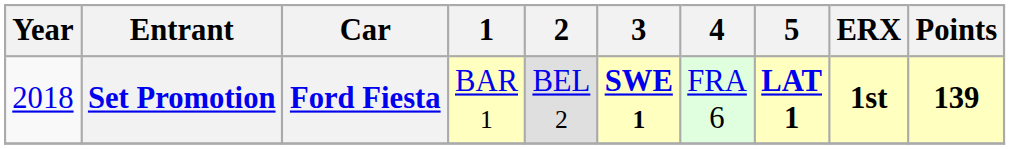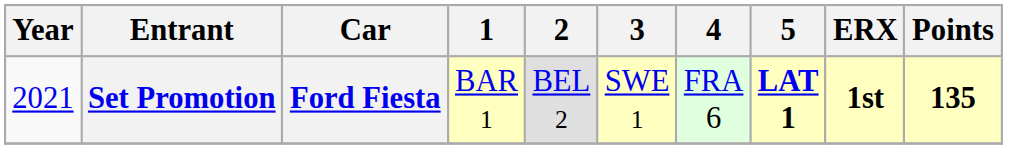 <table class="wikitable" border="1" style="text-align:center; font-size:90%;">
 <tr valign="top">
 <th>Year</th>
 <th>Entrant</th>
 <th>Car</th>
 <th>1</th>
 <th>2</th>
 <th>3</th>
 <th>4</th>
 <th>5</th>
 <th>ERX</th>
 <th>Points</th>
 </tr>
 <tr>
-<td><a href='#'>2018</a></td>
+<td><a href='#'>2021</a></td>
 <th><a href='#'>Set Promotion</a></th>
 <th><a href='#'>Ford Fiesta</a></th>
 <td style="background:#FFFFBF;"><a href='#'>BAR</a><br><small>1</small></td>
 <td style="background:#DFDFDF;"><a href='#'>BEL</a><br><small>2</small></td>
-<td style="background:#FFFFBF;"><strong><a href='#'>SWE</a><br><small>1</small></strong></td>
+<td style="background:#FFFFBF;"><a href='#'>SWE</a><br><small>1</small></td>
 <td style="background:#DFFFDF;"><a href='#'>FRA</a><br><small></small>6</td>
 <td style="background:#FFFFBF;"><strong><a href='#'>LAT</a><br><small></small>1</strong></td>
 <th style="background:#FFFFBF;">1st</th>
-<th style="background:#FFFFBF;">139</th>
+<th style="background:#FFFFBF;">135</th>
 </tr>
 <tr>
 </tr>
 </table>
